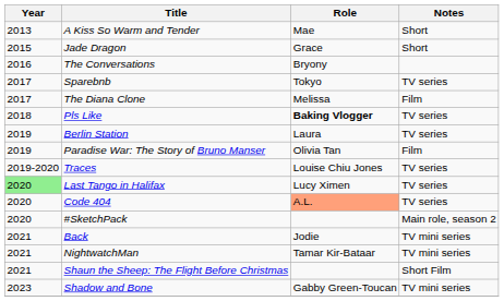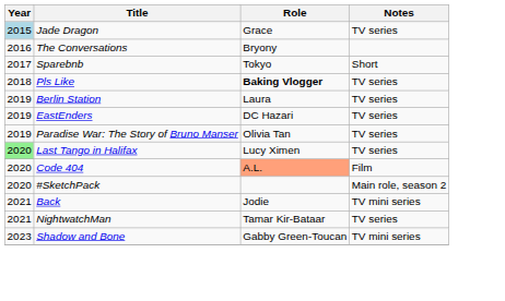 <table class="wikitable sortable">
 <tr>
 <th>Year</th>
 <th>Title</th>
 <th>Role</th>
 <th class="unsortable">Notes</th>
 </tr>
 <tr>
-<td>2013</td>
-<td><em>A Kiss So Warm and Tender</em></td>
-<td>Mae</td>
-<td>Short</td>
-</tr>
-<tr>
-<td>2015</td>
+<td style="background: lightblue;">2015</td>
 <td><em>Jade Dragon</em></td>
 <td>Grace</td>
-<td>Short</td>
+<td>TV series</td>
 </tr>
 <tr>
 <td>2016</td>
 <td><em>The Conversations</em></td>
 <td>Bryony</td>
 <td></td>
 </tr>
 <tr>
 <td>2017</td>
 <td><em>Sparebnb</em></td>
 <td>Tokyo</td>
-<td>TV series</td>
-</tr>
-<tr>
-<td>2017</td>
-<td><em>The Diana Clone</em></td>
-<td>Melissa</td>
-<td>Film</td>
+<td>Short</td>
 </tr>
 <tr>
 <td>2018</td>
 <td><em><a href='#'>Pls Like</a></em></td>
 <td><strong>Baking Vlogger</strong></td>
 <td>TV series</td>
 </tr>
 <tr>
 <td>2019</td>
 <td><em><a href='#'>Berlin Station</a></em></td>
 <td>Laura</td>
 <td>TV series</td>
 </tr>
 <tr>
 <td>2019</td>
+<td><em><a href='#'>EastEnders</a></em></td>
+<td>DC Hazari</td>
+<td>TV series</td>
+</tr>
+<tr>
+<td>2019</td>
 <td><em>Paradise War: The Story of <a href='#'>Bruno Manser</a></em></td>
 <td>Olivia Tan</td>
-<td>Film</td>
-</tr>
-<tr>
-<td>2019-2020</td>
-<td><em><a href='#'>Traces</a></em></td>
-<td>Louise Chiu Jones</td>
 <td>TV series</td>
 </tr>
 <tr>
 <td style="background: lightgreen;">2020</td>
 <td><em><a href='#'>Last Tango in Halifax</a></em></td>
 <td>Lucy Ximen</td>
 <td>TV series</td>
 </tr>
 <tr>
 <td>2020</td>
 <td><em><a href='#'>Code 404</a></em></td>
 <td style="background: lightsalmon;">A.L.</td>
-<td>TV series</td>
+<td>Film</td>
 </tr>
 <tr>
 <td>2020</td>
 <td><em>#SketchPack</em></td>
 <td></td>
 <td>Main role, season 2</td>
 </tr>
 <tr>
 <td>2021</td>
 <td><em><a href='#'>Back</a></em></td>
 <td>Jodie</td>
 <td>TV mini series</td>
 </tr>
 <tr>
 <td>2021</td>
 <td><em>NightwatchMan</em></td>
 <td>Tamar Kir-Bataar</td>
-<td>TV mini series</td>
-</tr>
-<tr>
-<td>2021</td>
-<td><em><a href='#'>Shaun the Sheep: The Flight Before Christmas</a></em></td>
-<td></td>
-<td>Short Film</td>
+<td>TV series</td>
 </tr>
 <tr>
 <td>2023</td>
 <td><em><a href='#'>Shadow and Bone</a></em></td>
 <td>Gabby Green-Toucan</td>
 <td>TV mini series</td>
 </tr>
 <tr>
 </tr>
 </table>
